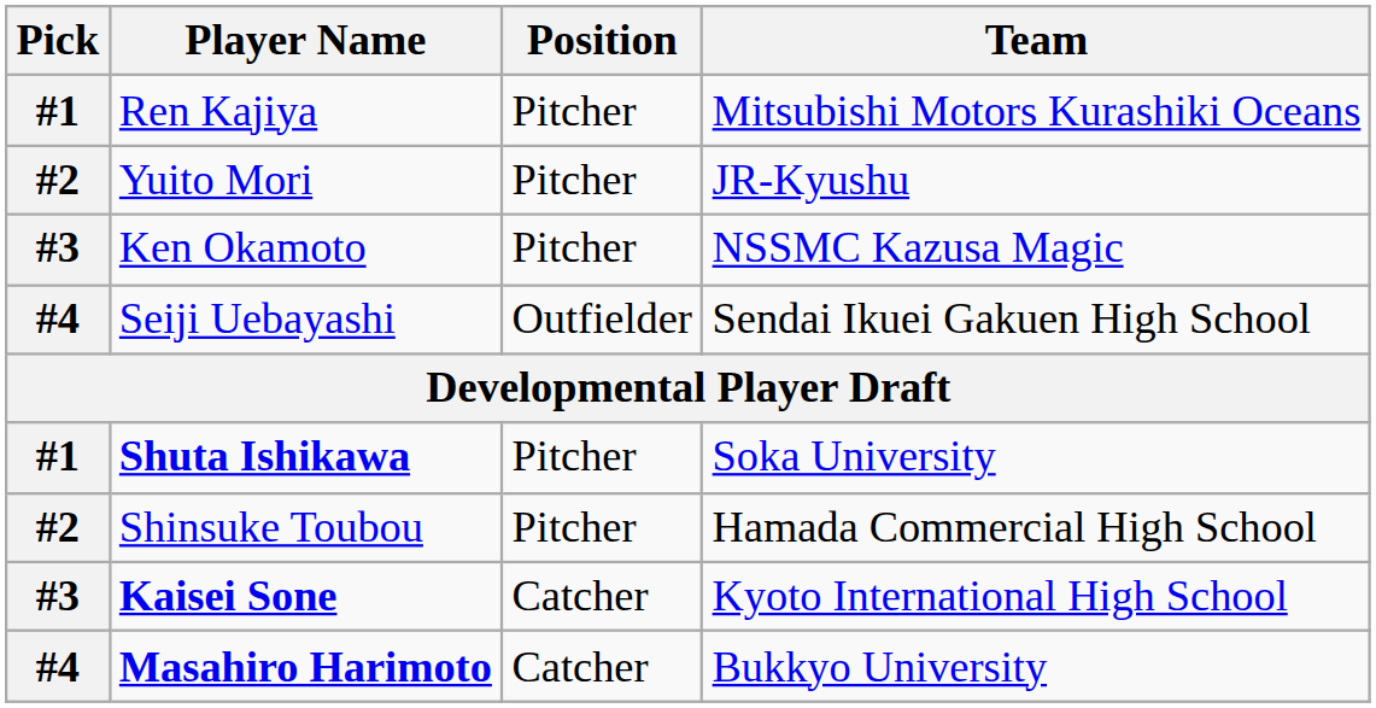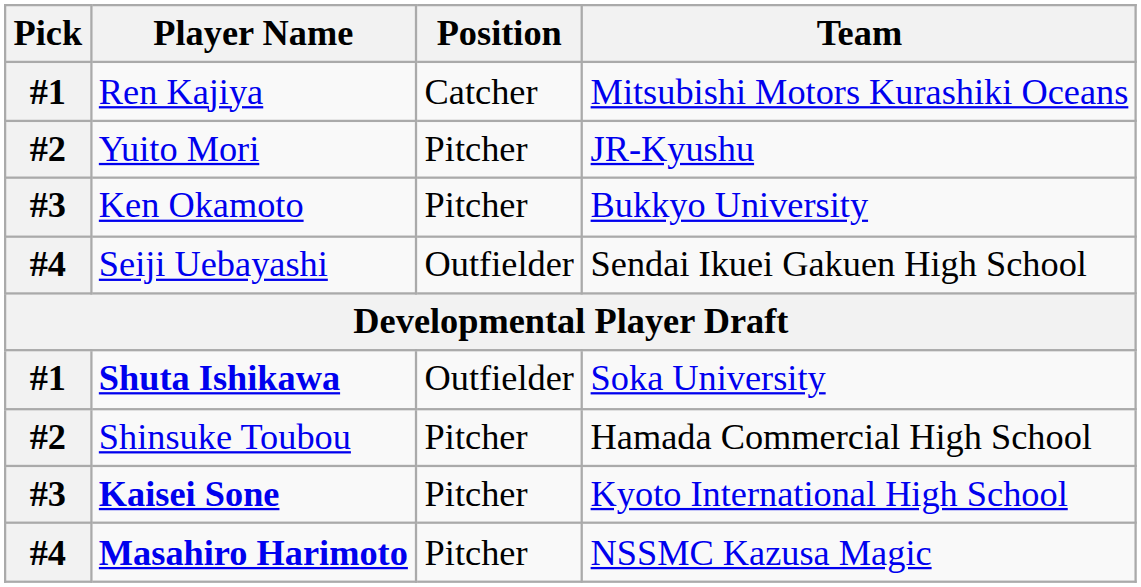 <table class="wikitable">
 <tr>
 <th>Pick</th>
 <th>Player Name</th>
 <th>Position</th>
 <th>Team</th>
 </tr>
 <tr>
 <th>#1</th>
 <td><a href='#'>Ren Kajiya</a></td>
-<td>Pitcher</td>
+<td>Catcher</td>
 <td><a href='#'>Mitsubishi Motors Kurashiki Oceans</a></td>
 </tr>
 <tr>
 <th>#2</th>
 <td><a href='#'>Yuito Mori</a></td>
 <td>Pitcher</td>
 <td><a href='#'>JR-Kyushu</a></td>
 </tr>
 <tr>
 <th>#3</th>
 <td><a href='#'>Ken Okamoto</a></td>
 <td>Pitcher</td>
-<td><a href='#'>NSSMC Kazusa Magic</a></td>
+<td><a href='#'>Bukkyo University</a></td>
 </tr>
 <tr>
 <th>#4</th>
 <td><a href='#'>Seiji Uebayashi</a></td>
 <td>Outfielder</td>
 <td>Sendai Ikuei Gakuen High School</td>
 </tr>
 <tr>
 <th colspan="5">Developmental Player Draft</th>
 </tr>
 <tr>
 <th>#1</th>
 <td><strong><a href='#'>Shuta Ishikawa</a></strong></td>
-<td>Pitcher</td>
+<td>Outfielder</td>
 <td><a href='#'>Soka University</a></td>
 </tr>
 <tr>
 <th>#2</th>
 <td><a href='#'>Shinsuke Toubou</a></td>
 <td>Pitcher</td>
 <td>Hamada Commercial High School</td>
 </tr>
 <tr>
 <th>#3</th>
 <td><strong><a href='#'>Kaisei Sone</a></strong></td>
-<td>Catcher</td>
+<td>Pitcher</td>
 <td><a href='#'>Kyoto International High School</a></td>
 </tr>
 <tr>
 <th>#4</th>
 <td><strong><a href='#'>Masahiro Harimoto</a></strong></td>
-<td>Catcher</td>
-<td><a href='#'>Bukkyo University</a></td>
+<td>Pitcher</td>
+<td><a href='#'>NSSMC Kazusa Magic</a></td>
 </tr>
 </table>
